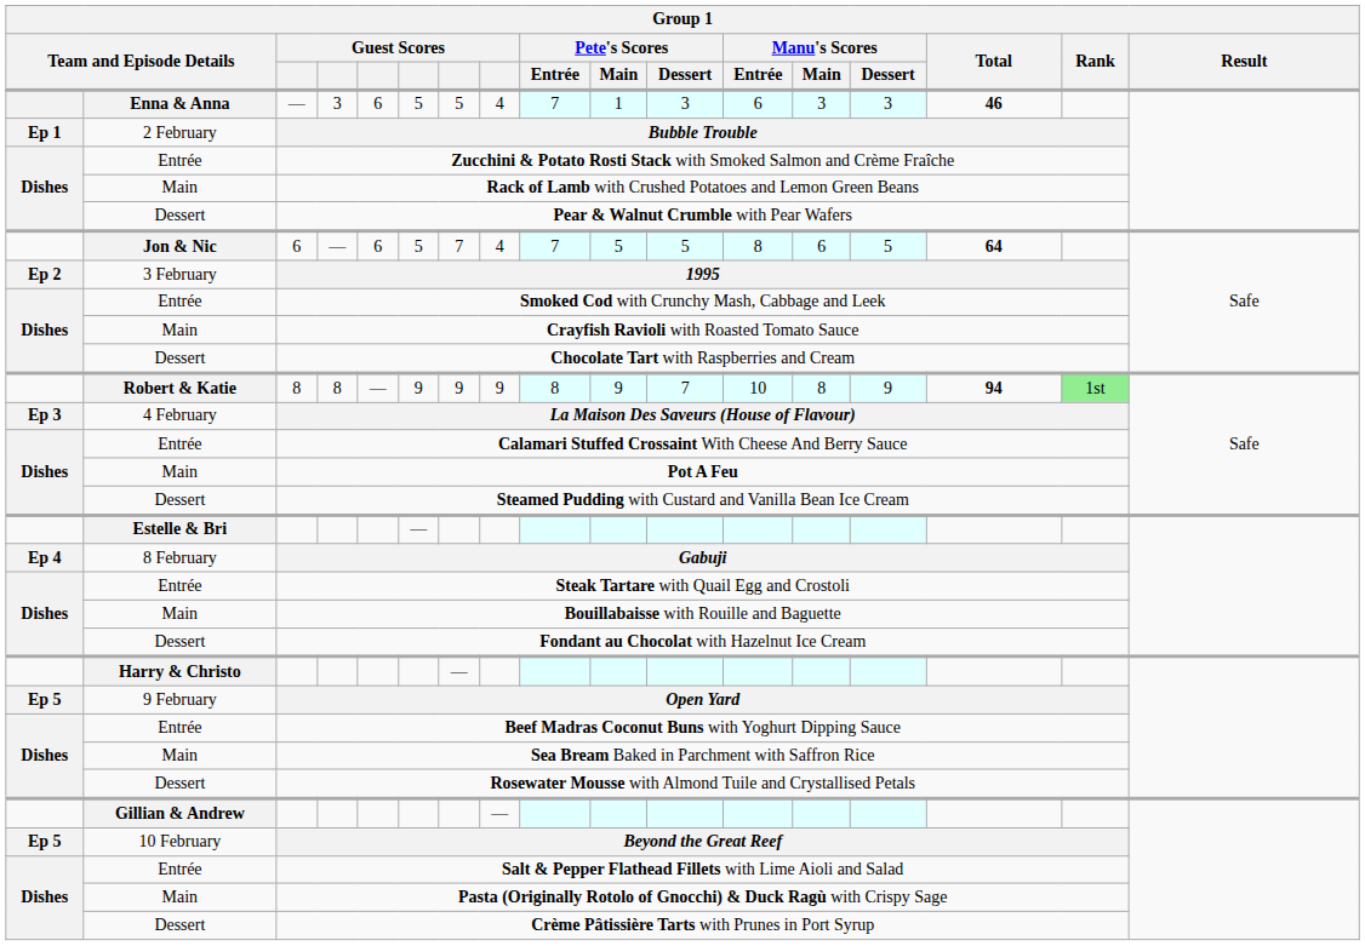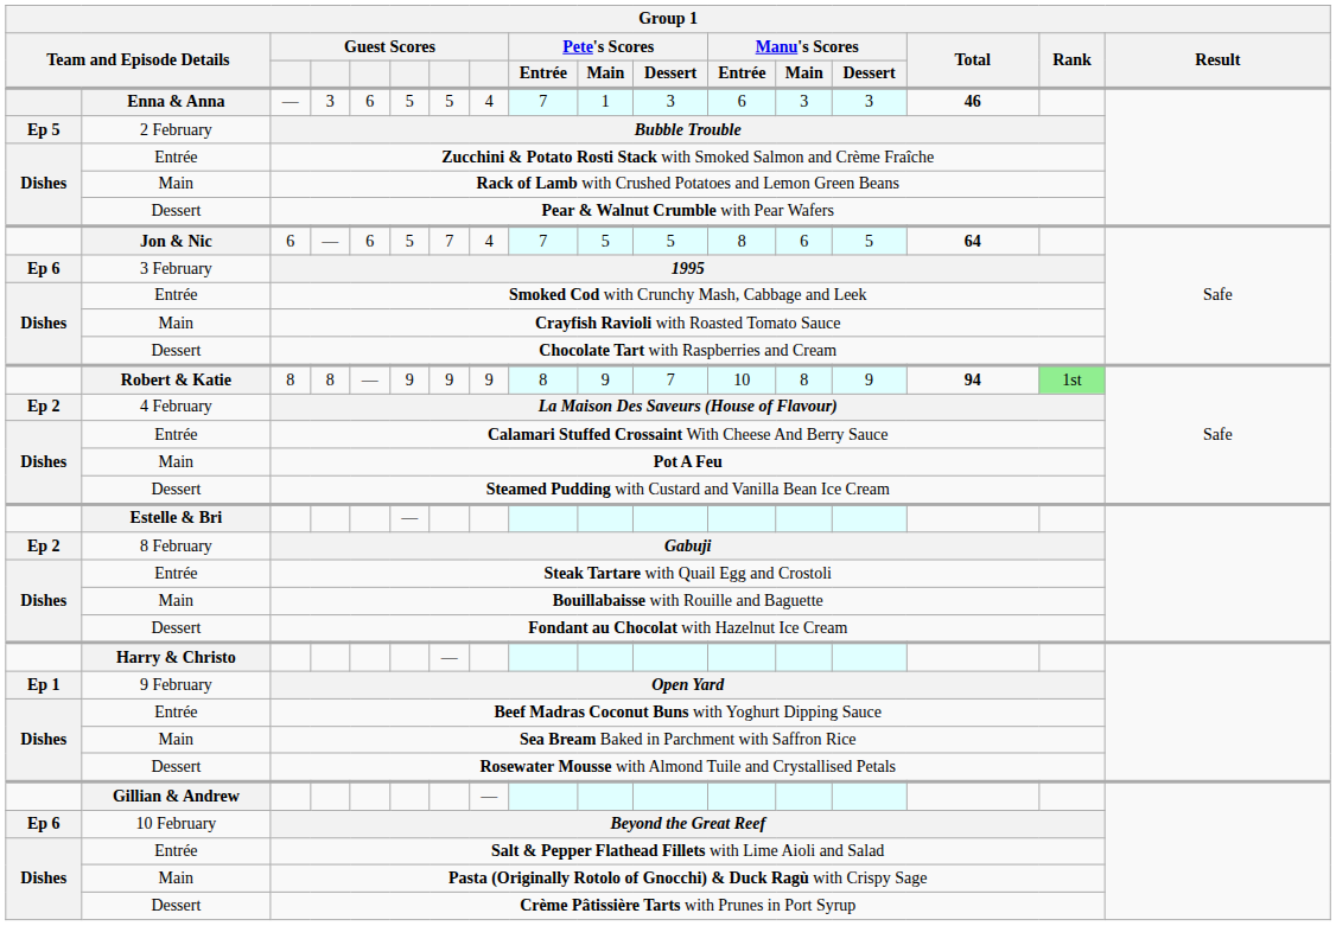 <table class="wikitable plainrowheaders" style="margin:1em auto; text-align:center; font-size:90%; width:80em;">
 <tr>
 <th colspan="20" >Group 1</th>
 </tr>
 <tr>
 <th scope="col" rowspan="2" colspan="2" style="width:20%;">Team and Episode Details</th>
 <th scope="col" colspan="6" style="width:15%;">Guest Scores</th>
 <th scope="col" colspan="3" style="width:15%;"><a href='#'>Pete</a>'s Scores</th>
 <th scope="col" colspan="3" style="width:15%;"><a href='#'>Manu</a>'s Scores</th>
 <th scope="col" rowspan="2" style="width:10%;">Total<br><small></small></th>
 <th scope="col" rowspan="2" style="width:5%;">Rank</th>
 <th scope="col" rowspan="2" style="width:20%;">Result</th>
 </tr>
 <tr>
 <th scope="col" style="width:3%;"></th>
 <th scope="col" style="width:3%;"></th>
 <th scope="col" style="width:3%;"></th>
 <th scope="col" style="width:3%;"></th>
 <th scope="col" style="width:3%;"></th>
 <th scope="col" style="width:3%;"></th>
 <th scope="col">Entrée</th>
 <th scope="col">Main</th>
 <th scope="col">Dessert</th>
 <th scope="col">Entrée</th>
 <th scope="col">Main</th>
 <th scope="col">Dessert</th>
 </tr>
 <tr style="border-top:3px solid #aaa;">
 </tr>
 <tr>
 <th></th>
 <th style="text-align:centre">Enna & Anna</th>
 <td>—</td>
 <td>3</td>
 <td>6</td>
 <td>5</td>
 <td>5</td>
 <td>4</td>
 <td bgcolor=#E0FFFF>7</td>
 <td bgcolor=#E0FFFF>1</td>
 <td bgcolor=#E0FFFF>3</td>
 <td bgcolor=#E0FFFF>6</td>
 <td bgcolor=#E0FFFF>3</td>
 <td bgcolor=#E0FFFF>3</td>
 <td><strong>46</strong></td>
 <td></td>
 <td rowspan="5"></td>
 </tr>
 <tr>
-<th>Ep 1</th>
+<th>Ep 5</th>
 <td>2 February</td>
 <th colspan="14"><em>Bubble Trouble</em></th>
 </tr>
 <tr>
 <th rowspan="3">Dishes</th>
 <td>Entrée</td>
 <td colspan="14"><strong>Zucchini & Potato Rosti Stack</strong> with Smoked Salmon and Crème Fraîche</td>
 </tr>
 <tr>
 <td>Main</td>
 <td colspan="14"><strong>Rack of Lamb</strong> with Crushed Potatoes and Lemon Green Beans</td>
 </tr>
 <tr>
 <td>Dessert</td>
 <td colspan="14"><strong>Pear & Walnut Crumble</strong> with Pear Wafers</td>
 </tr>
 <tr style="border-top:3px solid #aaa;">
 <td></td>
 <th style="text-align:centre">Jon & Nic</th>
 <td>6</td>
 <td>—</td>
 <td>6</td>
 <td>5</td>
 <td>7</td>
 <td>4</td>
 <td bgcolor=#E0FFFF>7</td>
 <td bgcolor=#E0FFFF>5</td>
 <td bgcolor=#E0FFFF>5</td>
 <td bgcolor=#E0FFFF>8</td>
 <td bgcolor=#E0FFFF>6</td>
 <td bgcolor=#E0FFFF>5</td>
 <td><strong>64</strong></td>
 <td></td>
 <td rowspan="5">Safe</td>
 </tr>
 <tr>
-<th>Ep 2</th>
+<th>Ep 6</th>
 <td>3 February</td>
 <th colspan="14"><em>1995</em></th>
 </tr>
 <tr>
 <th rowspan="3">Dishes</th>
 <td>Entrée</td>
 <td colspan="14"><strong>Smoked Cod</strong> with Crunchy Mash, Cabbage and Leek</td>
 </tr>
 <tr>
 <td>Main</td>
 <td colspan="14"><strong>Crayfish Ravioli</strong> with Roasted Tomato Sauce</td>
 </tr>
 <tr>
 <td>Dessert</td>
 <td colspan="14"><strong>Chocolate Tart</strong> with Raspberries and Cream</td>
 </tr>
 <tr style="border-top:3px solid #aaa;">
 <td></td>
 <th style="text-align:centre">Robert & Katie</th>
 <td>8</td>
 <td>8</td>
 <td>—</td>
 <td>9</td>
 <td>9</td>
 <td>9</td>
 <td bgcolor=#E0FFFF>8</td>
 <td bgcolor=#E0FFFF>9</td>
 <td bgcolor=#E0FFFF>7</td>
 <td bgcolor=#E0FFFF>10</td>
 <td bgcolor=#E0FFFF>8</td>
 <td bgcolor=#E0FFFF>9</td>
 <td><strong>94</strong></td>
 <td style="background:lightgreen">1st</td>
 <td rowspan="5">Safe</td>
 </tr>
 <tr>
-<th>Ep 3</th>
+<th>Ep 2</th>
 <td>4 February</td>
 <th colspan="14"><em>La Maison Des Saveurs (House of Flavour)</em></th>
 </tr>
 <tr>
 <th rowspan="3">Dishes</th>
 <td>Entrée</td>
 <td colspan="14"><strong>Calamari Stuffed Crossaint</strong> With Cheese And Berry Sauce</td>
 </tr>
 <tr>
 <td>Main</td>
 <td colspan="14"><strong>Pot A Feu</strong></td>
 </tr>
 <tr>
 <td>Dessert</td>
 <td colspan="14"><strong>Steamed Pudding</strong> with Custard and Vanilla Bean Ice Cream</td>
 </tr>
 <tr style="border-top:3px solid #aaa;">
 <td></td>
 <th style="text-align:centre">Estelle & Bri</th>
 <td></td>
 <td></td>
 <td></td>
 <td>—</td>
 <td></td>
 <td></td>
 <td bgcolor=#E0FFFF></td>
 <td bgcolor=#E0FFFF></td>
 <td bgcolor=#E0FFFF></td>
 <td bgcolor=#E0FFFF></td>
 <td bgcolor=#E0FFFF></td>
 <td bgcolor=#E0FFFF></td>
 <td><strong> </strong></td>
 <td></td>
 <td rowspan="5"></td>
 </tr>
 <tr>
-<th>Ep 4</th>
+<th>Ep 2</th>
 <td>8 February</td>
 <th colspan="14"><em>Gabuji</em></th>
 </tr>
 <tr>
 <th rowspan="3">Dishes</th>
 <td>Entrée</td>
 <td colspan="14"><strong>Steak Tartare</strong> with Quail Egg and Crostoli</td>
 </tr>
 <tr>
 <td>Main</td>
 <td colspan="14"><strong>Bouillabaisse</strong> with Rouille and Baguette</td>
 </tr>
 <tr>
 <td>Dessert</td>
 <td colspan="14"><strong>Fondant au Chocolat</strong> with Hazelnut Ice Cream</td>
 </tr>
 <tr style="border-top:3px solid #aaa;">
 <td></td>
 <th style="text-align:centre">Harry & Christo</th>
 <td></td>
 <td></td>
 <td></td>
 <td></td>
 <td>—</td>
 <td></td>
 <td bgcolor=#E0FFFF></td>
 <td bgcolor=#E0FFFF></td>
 <td bgcolor=#E0FFFF></td>
 <td bgcolor=#E0FFFF></td>
 <td bgcolor=#E0FFFF></td>
 <td bgcolor=#E0FFFF></td>
 <td><strong> </strong></td>
 <td></td>
 <td rowspan="5"></td>
 </tr>
 <tr>
-<th>Ep 5</th>
+<th>Ep 1</th>
 <td>9 February</td>
 <th colspan="14"><em>Open Yard</em></th>
 </tr>
 <tr>
 <th rowspan="3">Dishes</th>
 <td>Entrée</td>
 <td colspan="14"><strong>Beef Madras Coconut Buns</strong> with Yoghurt Dipping Sauce</td>
 </tr>
 <tr>
 <td>Main</td>
 <td colspan="14"><strong>Sea Bream</strong> Baked in Parchment with Saffron Rice</td>
 </tr>
 <tr>
 <td>Dessert</td>
 <td colspan="14"><strong>Rosewater Mousse</strong> with Almond Tuile and Crystallised Petals</td>
 </tr>
 <tr style="border-top:3px solid #aaa;">
 <td></td>
 <th style="text-align:centre">Gillian & Andrew</th>
 <td></td>
 <td></td>
 <td></td>
 <td></td>
 <td></td>
 <td>—</td>
 <td bgcolor=#E0FFFF></td>
 <td bgcolor=#E0FFFF></td>
 <td bgcolor=#E0FFFF></td>
 <td bgcolor=#E0FFFF></td>
 <td bgcolor=#E0FFFF></td>
 <td bgcolor=#E0FFFF></td>
 <td><strong> </strong></td>
 <td></td>
 <td rowspan="5"></td>
 </tr>
 <tr>
-<th>Ep 5</th>
+<th>Ep 6</th>
 <td>10 February</td>
 <th colspan="14"><em>Beyond the Great Reef</em></th>
 </tr>
 <tr>
 <th rowspan="3">Dishes</th>
 <td>Entrée</td>
 <td colspan="14"><strong>Salt & Pepper Flathead Fillets</strong> with Lime Aioli and Salad</td>
 </tr>
 <tr>
 <td>Main</td>
 <td colspan="14"><strong>Pasta (Originally Rotolo of Gnocchi) & Duck Ragù</strong> with Crispy Sage</td>
 </tr>
 <tr>
 <td>Dessert</td>
 <td colspan="14"><strong>Crème Pâtissière Tarts</strong> with Prunes in Port Syrup</td>
 </tr>
 </table>
